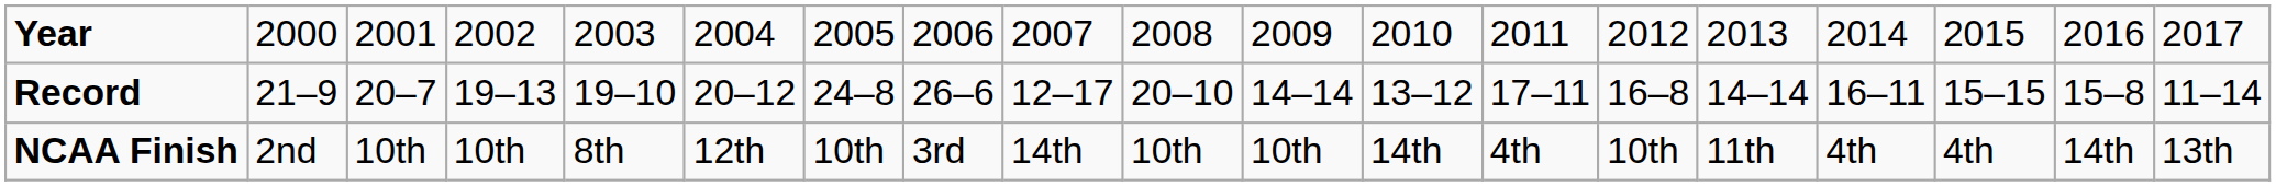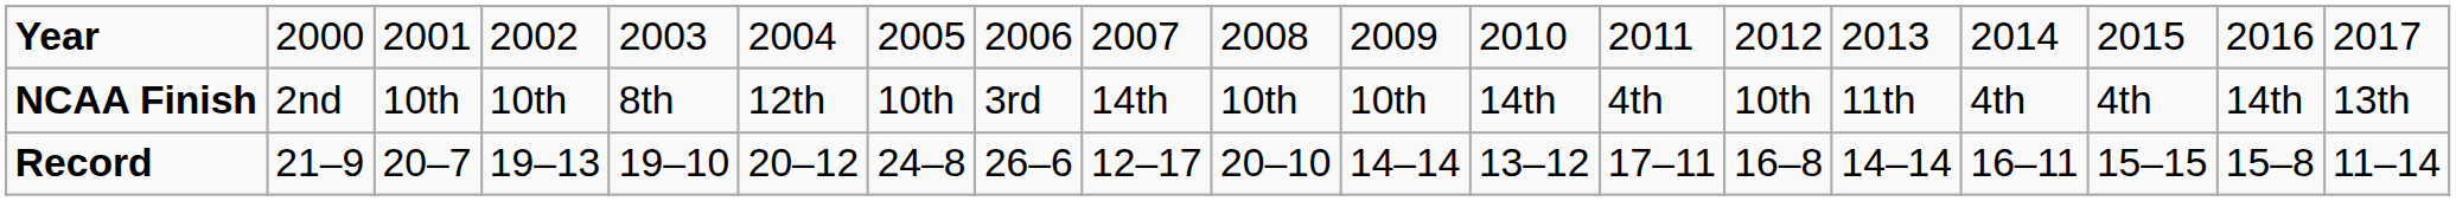 <table class="wikitable">
 <tr>
 <td><strong>Year</strong></td>
 <td>2000</td>
 <td>2001</td>
 <td>2002</td>
 <td>2003</td>
 <td>2004</td>
 <td>2005</td>
 <td>2006</td>
 <td>2007</td>
 <td>2008</td>
 <td>2009</td>
 <td>2010</td>
 <td>2011</td>
 <td>2012</td>
 <td>2013</td>
 <td>2014</td>
 <td>2015</td>
 <td>2016</td>
 <td>2017</td>
 </tr>
 <tr>
+<td><strong>NCAA Finish</strong></td>
+<td>2nd</td>
+<td>10th</td>
+<td>10th</td>
+<td>8th</td>
+<td>12th</td>
+<td>10th</td>
+<td>3rd</td>
+<td>14th</td>
+<td>10th</td>
+<td>10th</td>
+<td>14th</td>
+<td>4th</td>
+<td>10th</td>
+<td>11th</td>
+<td>4th</td>
+<td>4th</td>
+<td>14th</td>
+<td>13th</td>
+</tr>
+<tr>
 <td><strong>Record</strong></td>
 <td>21–9</td>
 <td>20–7</td>
 <td>19–13</td>
 <td>19–10</td>
 <td>20–12</td>
 <td>24–8</td>
 <td>26–6</td>
 <td>12–17</td>
 <td>20–10</td>
 <td>14–14</td>
 <td>13–12</td>
 <td>17–11</td>
 <td>16–8</td>
 <td>14–14</td>
 <td>16–11</td>
 <td>15–15</td>
 <td>15–8</td>
 <td>11–14</td>
 </tr>
-<tr>
-<td><strong>NCAA Finish</strong></td>
-<td>2nd</td>
-<td>10th</td>
-<td>10th</td>
-<td>8th</td>
-<td>12th</td>
-<td>10th</td>
-<td>3rd</td>
-<td>14th</td>
-<td>10th</td>
-<td>10th</td>
-<td>14th</td>
-<td>4th</td>
-<td>10th</td>
-<td>11th</td>
-<td>4th</td>
-<td>4th</td>
-<td>14th</td>
-<td>13th</td>
-</tr>
 </table>
